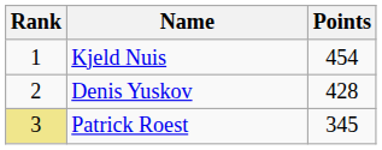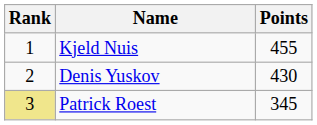 <table class="wikitable" border="1">
 <tr>
 <th width=30>Rank</th>
 <th width=170>Name</th>
 <th width=25>Points</th>
 </tr>
 <tr align="center">
 <td>1</td>
 <td align="left"> <a href='#'>Kjeld Nuis</a></td>
-<td>454</td>
+<td>455</td>
 </tr>
 <tr align="center">
 <td>2</td>
 <td align="left"> <a href='#'>Denis Yuskov</a></td>
-<td>428</td>
+<td>430</td>
 </tr>
 <tr align="center">
 <td style="background: khaki;">3</td>
 <td align="left"> <a href='#'>Patrick Roest</a></td>
 <td>345</td>
 </tr>
 </table>
